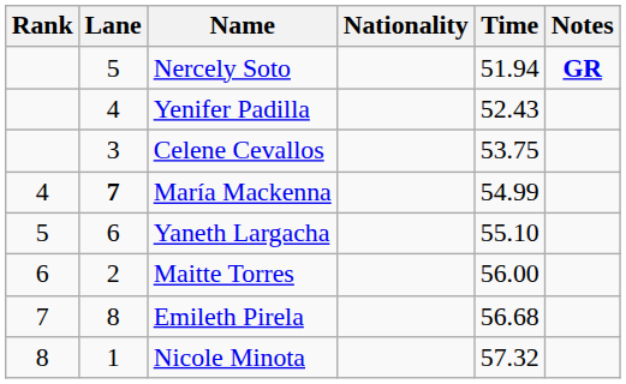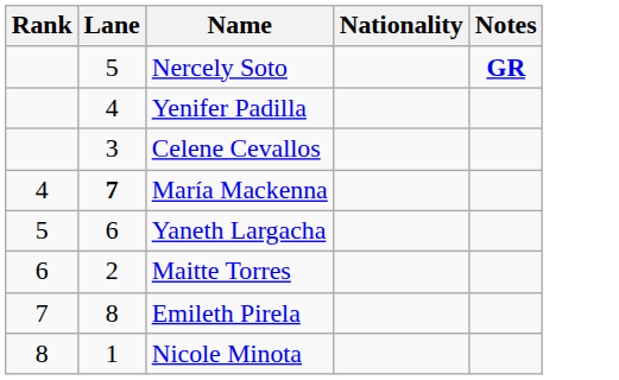 <table class="wikitable sortable" style="text-align:center">
 <tr>
 <th>Rank</th>
 <th>Lane</th>
 <th>Name</th>
 <th>Nationality</th>
-<th>Time</th>
 <th>Notes</th>
 </tr>
 <tr>
 <td></td>
 <td>5</td>
 <td align=left><a href='#'>Nercely Soto</a></td>
 <td align=left></td>
-<td>51.94</td>
 <td><strong><a href='#'>GR</a></strong></td>
 </tr>
 <tr>
 <td></td>
 <td>4</td>
 <td align=left><a href='#'>Yenifer Padilla</a></td>
 <td align=left></td>
-<td>52.43</td>
 <td></td>
 </tr>
 <tr>
 <td></td>
 <td>3</td>
 <td align=left><a href='#'>Celene Cevallos</a></td>
 <td align=left></td>
-<td>53.75</td>
 <td></td>
 </tr>
 <tr>
 <td>4</td>
 <td><strong>7</strong></td>
 <td align=left><a href='#'>María Mackenna</a></td>
 <td align=left></td>
-<td>54.99</td>
 <td></td>
 </tr>
 <tr>
 <td>5</td>
 <td>6</td>
 <td align=left><a href='#'>Yaneth Largacha</a></td>
 <td align=left></td>
-<td>55.10</td>
 <td></td>
 </tr>
 <tr>
 <td>6</td>
 <td>2</td>
 <td align=left><a href='#'>Maitte Torres</a></td>
 <td align=left></td>
-<td>56.00</td>
 <td></td>
 </tr>
 <tr>
 <td>7</td>
 <td>8</td>
 <td align=left><a href='#'>Emileth Pirela</a></td>
 <td align=left></td>
-<td>56.68</td>
 <td></td>
 </tr>
 <tr>
 <td>8</td>
 <td>1</td>
 <td align=left><a href='#'>Nicole Minota</a></td>
 <td align=left></td>
-<td>57.32</td>
 <td></td>
 </tr>
 </table>
